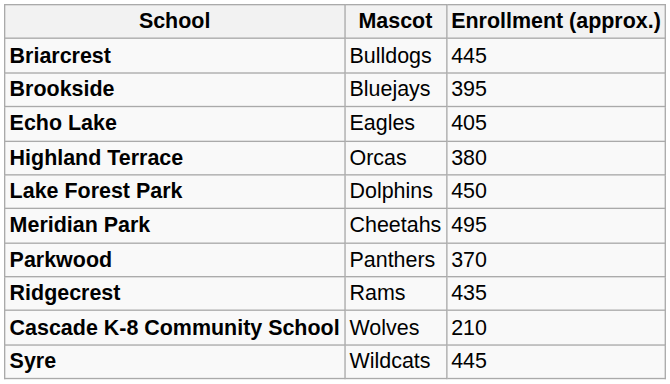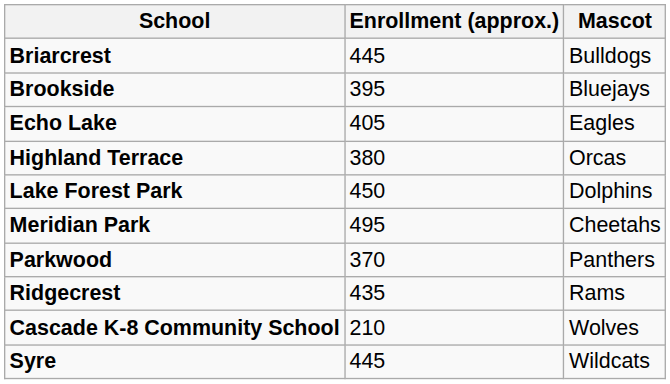 <table class="wikitable">
 <tr>
 <th>School</th>
+<th>Enrollment (approx.)</th>
 <th>Mascot</th>
-<th>Enrollment (approx.)</th>
 </tr>
 <tr>
 <td><strong>Briarcrest</strong></td>
+<td>445</td>
 <td>Bulldogs</td>
-<td>445</td>
 </tr>
 <tr>
 <td><strong>Brookside</strong></td>
+<td>395</td>
 <td>Bluejays</td>
-<td>395</td>
 </tr>
 <tr>
 <td><strong>Echo Lake</strong></td>
+<td>405</td>
 <td>Eagles</td>
-<td>405</td>
 </tr>
 <tr>
 <td><strong>Highland Terrace</strong></td>
+<td>380</td>
 <td>Orcas</td>
-<td>380</td>
 </tr>
 <tr>
 <td><strong>Lake Forest Park</strong></td>
+<td>450</td>
 <td>Dolphins</td>
-<td>450</td>
 </tr>
 <tr>
 <td><strong>Meridian Park</strong></td>
+<td>495</td>
 <td>Cheetahs</td>
-<td>495</td>
 </tr>
 <tr>
 <td><strong>Parkwood</strong></td>
+<td>370</td>
 <td>Panthers</td>
-<td>370</td>
 </tr>
 <tr>
 <td><strong>Ridgecrest</strong></td>
+<td>435</td>
 <td>Rams</td>
-<td>435</td>
 </tr>
 <tr>
 <td><strong>Cascade K-8 Community School</strong></td>
+<td>210</td>
 <td>Wolves</td>
-<td>210</td>
 </tr>
 <tr>
 <td><strong>Syre</strong></td>
+<td>445</td>
 <td>Wildcats</td>
-<td>445</td>
 </tr>
 </table>
